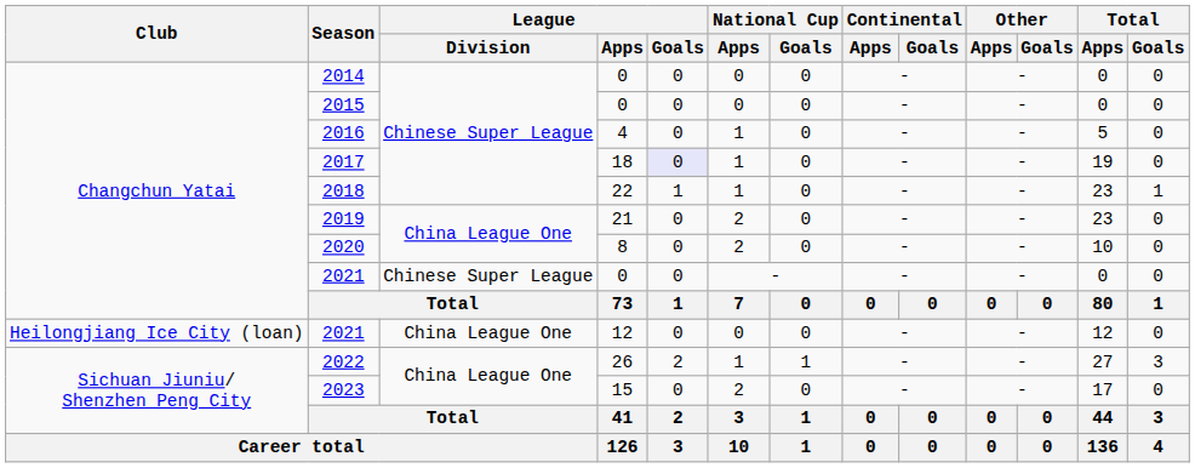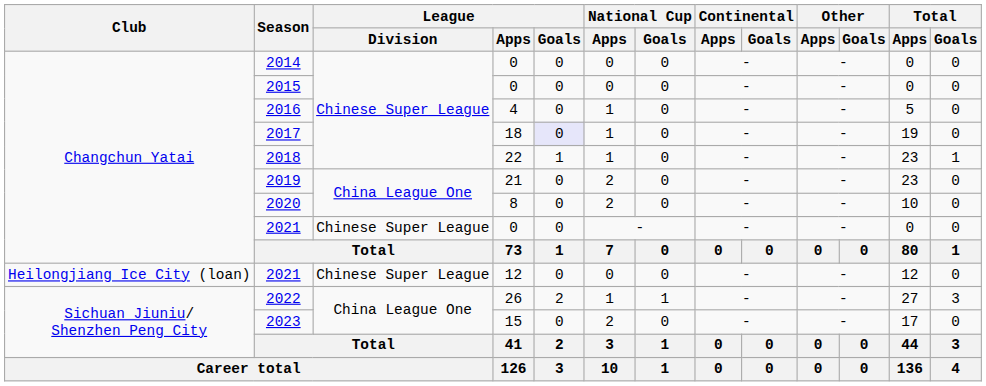 <table class="wikitable" style="text-align: center">
 <tr>
 <th rowspan="2">Club</th>
 <th rowspan="2">Season</th>
 <th colspan="3">League</th>
 <th colspan="2">National Cup</th>
 <th colspan="2">Continental</th>
 <th colspan="2">Other</th>
 <th colspan="2">Total</th>
 </tr>
 <tr>
 <th>Division</th>
 <th>Apps</th>
 <th>Goals</th>
 <th>Apps</th>
 <th>Goals</th>
 <th>Apps</th>
 <th>Goals</th>
 <th>Apps</th>
 <th>Goals</th>
 <th>Apps</th>
 <th>Goals</th>
 </tr>
 <tr>
 <td rowspan=9><a href='#'>Changchun Yatai</a></td>
 <td><a href='#'>2014</a></td>
 <td rowspan="5"><a href='#'>Chinese Super League</a></td>
 <td>0</td>
 <td>0</td>
 <td>0</td>
 <td>0</td>
 <td colspan="2">-</td>
 <td colspan="2">-</td>
 <td>0</td>
 <td>0</td>
 </tr>
 <tr>
 <td><a href='#'>2015</a></td>
 <td>0</td>
 <td>0</td>
 <td>0</td>
 <td>0</td>
 <td colspan="2">-</td>
 <td colspan="2">-</td>
 <td>0</td>
 <td>0</td>
 </tr>
 <tr>
 <td><a href='#'>2016</a></td>
 <td>4</td>
 <td>0</td>
 <td>1</td>
 <td>0</td>
 <td colspan="2">-</td>
 <td colspan="2">-</td>
 <td>5</td>
 <td>0</td>
 </tr>
 <tr>
 <td><a href='#'>2017</a></td>
 <td>18</td>
 <td style="background: lavender;">0</td>
 <td>1</td>
 <td>0</td>
 <td colspan="2">-</td>
 <td colspan="2">-</td>
 <td>19</td>
 <td>0</td>
 </tr>
 <tr>
 <td><a href='#'>2018</a></td>
 <td>22</td>
 <td>1</td>
 <td>1</td>
 <td>0</td>
 <td colspan="2">-</td>
 <td colspan="2">-</td>
 <td>23</td>
 <td>1</td>
 </tr>
 <tr>
 <td><a href='#'>2019</a></td>
 <td rowspan=2><a href='#'>China League One</a></td>
 <td>21</td>
 <td>0</td>
 <td>2</td>
 <td>0</td>
 <td colspan="2">-</td>
 <td colspan="2">-</td>
 <td>23</td>
 <td>0</td>
 </tr>
 <tr>
 <td><a href='#'>2020</a></td>
 <td>8</td>
 <td>0</td>
 <td>2</td>
 <td>0</td>
 <td colspan="2">-</td>
 <td colspan="2">-</td>
 <td>10</td>
 <td>0</td>
 </tr>
 <tr>
 <td><a href='#'>2021</a></td>
 <td>Chinese Super League</td>
 <td>0</td>
 <td>0</td>
 <td colspan="2">-</td>
 <td colspan="2">-</td>
 <td colspan="2">-</td>
 <td>0</td>
 <td>0</td>
 </tr>
 <tr>
 <th colspan="2">Total</th>
 <th>73</th>
 <th>1</th>
 <th>7</th>
 <th>0</th>
 <th>0</th>
 <th>0</th>
 <th>0</th>
 <th>0</th>
 <th>80</th>
 <th>1</th>
 </tr>
 <tr>
 <td><a href='#'>Heilongjiang Ice City</a> (loan)</td>
 <td><a href='#'>2021</a></td>
-<td>China League One</td>
+<td>Chinese Super League</td>
 <td>12</td>
 <td>0</td>
 <td>0</td>
 <td>0</td>
 <td colspan="2">-</td>
 <td colspan="2">-</td>
 <td>12</td>
 <td>0</td>
 </tr>
 <tr>
 <td rowspan=3><a href='#'>Sichuan Jiuniu</a>/<br><a href='#'>Shenzhen Peng City</a></td>
 <td><a href='#'>2022</a></td>
 <td rowspan=2>China League One</td>
 <td>26</td>
 <td>2</td>
 <td>1</td>
 <td>1</td>
 <td colspan="2">-</td>
 <td colspan="2">-</td>
 <td>27</td>
 <td>3</td>
 </tr>
 <tr>
 <td><a href='#'>2023</a></td>
 <td>15</td>
 <td>0</td>
 <td>2</td>
 <td>0</td>
 <td colspan="2">-</td>
 <td colspan="2">-</td>
 <td>17</td>
 <td>0</td>
 </tr>
 <tr>
 <th colspan="2">Total</th>
 <th>41</th>
 <th>2</th>
 <th>3</th>
 <th>1</th>
 <th>0</th>
 <th>0</th>
 <th>0</th>
 <th>0</th>
 <th>44</th>
 <th>3</th>
 </tr>
 <tr>
 <th colspan=3>Career total</th>
 <th>126</th>
 <th>3</th>
 <th>10</th>
 <th>1</th>
 <th>0</th>
 <th>0</th>
 <th>0</th>
 <th>0</th>
 <th>136</th>
 <th>4</th>
 </tr>
 </table>
